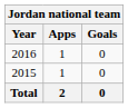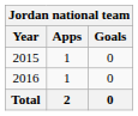 <table class="wikitable" style="text-align:center">
 <tr>
 <th colspan=3>Jordan national team</th>
 </tr>
 <tr>
 <th>Year</th>
 <th>Apps</th>
 <th>Goals</th>
 </tr>
 <tr>
-<td>2016</td>
+<td>2015</td>
 <td>1</td>
 <td>0</td>
 </tr>
 <tr>
-<td>2015</td>
+<td>2016</td>
 <td>1</td>
 <td>0</td>
 </tr>
 <tr>
 <th>Total</th>
 <th>2</th>
 <th>0</th>
 </tr>
 </table>
